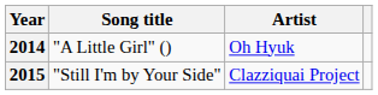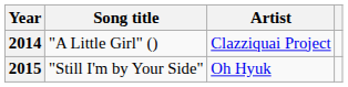 <table class="wikitable plainrowheaders sortable">
 <tr>
 <th scope="col">Year</th>
 <th scope="col">Song title</th>
 <th scope="col">Artist</th>
 <th scope="col" class="unsortable"></th>
 </tr>
 <tr>
 <th scope="row">2014</th>
 <td>"A Little Girl" ()</td>
-<td><a href='#'>Oh Hyuk</a></td>
+<td><a href='#'>Clazziquai Project</a></td>
 <td style="text-align:center"></td>
 </tr>
 <tr>
 <th scope="row">2015</th>
 <td>"Still I'm by Your Side"</td>
-<td><a href='#'>Clazziquai Project</a></td>
+<td><a href='#'>Oh Hyuk</a></td>
 <td style="text-align:center"></td>
 </tr>
 </table>
